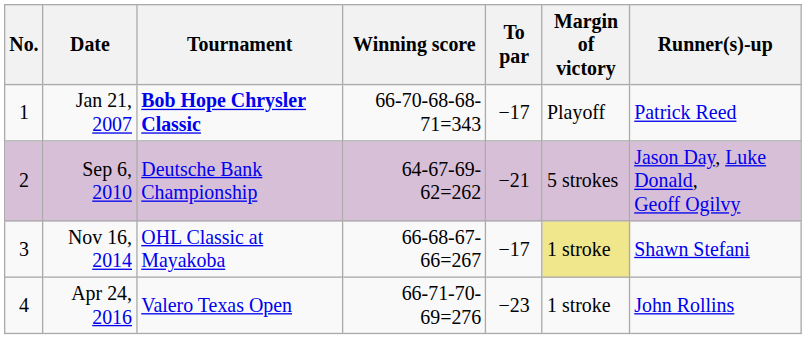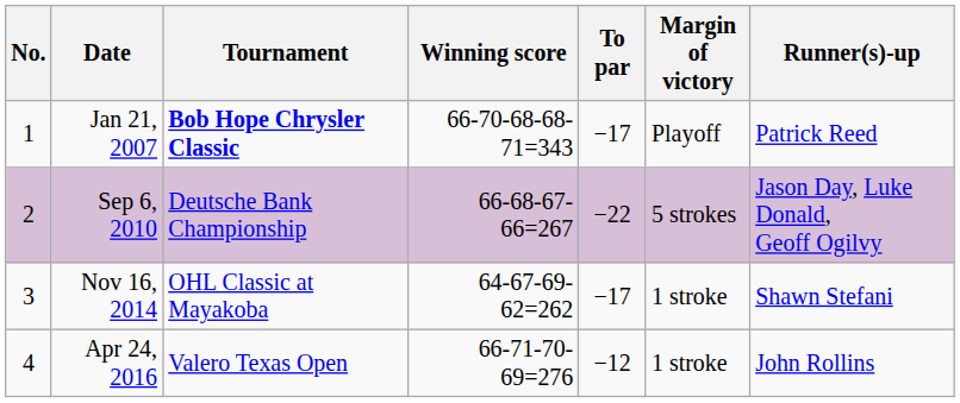 <table class="wikitable" style="font-size:95%;">
 <tr>
 <th>No.</th>
 <th>Date</th>
 <th>Tournament</th>
 <th>Winning score</th>
 <th>To par</th>
 <th>Margin of<br>victory</th>
 <th>Runner(s)-up</th>
 </tr>
 <tr>
 <td align=center>1</td>
 <td align=right>Jan 21, <a href='#'>2007</a></td>
 <td><strong><a href='#'>Bob Hope Chrysler Classic</a></strong></td>
 <td align=right>66-70-68-68-71=343</td>
 <td align=center>−17</td>
 <td>Playoff</td>
 <td> <a href='#'>Patrick Reed</a></td>
 </tr>
 <tr style="background:#D8BFD8;">
 <td align=center>2</td>
 <td align=right>Sep 6, <a href='#'>2010</a></td>
 <td><a href='#'>Deutsche Bank Championship</a></td>
-<td align=right>64-67-69-62=262</td>
-<td align=center>−21</td>
+<td align=right>66-68-67-66=267</td>
+<td align=center>−22</td>
 <td>5 strokes</td>
 <td> <a href='#'>Jason Day</a>,  <a href='#'>Luke Donald</a>, <br> <a href='#'>Geoff Ogilvy</a></td>
 </tr>
 <tr>
 <td align=center>3</td>
 <td align=right>Nov 16, <a href='#'>2014</a></td>
 <td><a href='#'>OHL Classic at Mayakoba</a></td>
-<td align=right>66-68-67-66=267</td>
+<td align=right>64-67-69-62=262</td>
 <td align=center>−17</td>
-<td style="background: khaki;">1 stroke</td>
+<td>1 stroke</td>
 <td> <a href='#'>Shawn Stefani</a></td>
 </tr>
 <tr>
 <td align=center>4</td>
 <td align=right>Apr 24, <a href='#'>2016</a></td>
 <td><a href='#'>Valero Texas Open</a></td>
 <td align=right>66-71-70-69=276</td>
-<td align=center>−23</td>
+<td align=center>−12</td>
 <td>1 stroke</td>
 <td> <a href='#'>John Rollins</a></td>
 </tr>
 </table>
